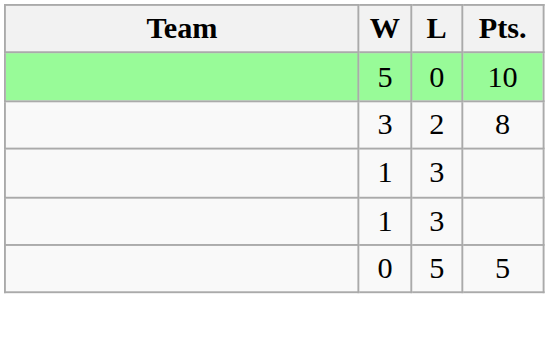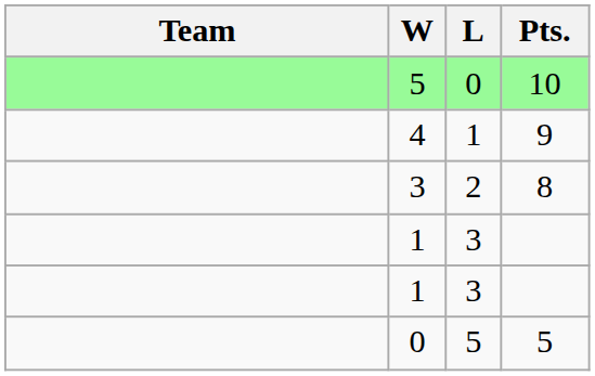 <table class="wikitable" style="text-align:center">
 <tr>
 <th width=180px>Team</th>
 <th width=20px>W</th>
 <th width=20px>L</th>
 <th width=35px>Pts.</th>
 </tr>
 <tr bgcolor="#98fb98">
 <td align=left><strong></strong></td>
 <td>5</td>
 <td>0</td>
 <td>10</td>
+</tr>
+<tr>
+<td align=left></td>
+<td>4</td>
+<td>1</td>
+<td>9</td>
 </tr>
 <tr>
 <td align=left></td>
 <td>3</td>
 <td>2</td>
 <td>8</td>
 </tr>
 <tr>
 <td align=left></td>
 <td>1</td>
 <td>3</td>
 <td></td>
 </tr>
 <tr>
 <td align=left></td>
 <td>1</td>
 <td>3</td>
 <td></td>
 </tr>
 <tr>
 <td align=left></td>
 <td>0</td>
 <td>5</td>
 <td>5</td>
 </tr>
 </table>
